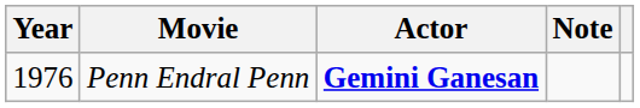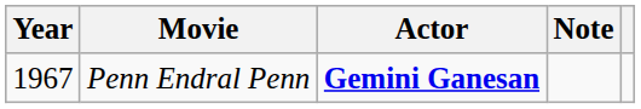 <table class="wikitable">
 <tr>
 <th>Year</th>
 <th>Movie</th>
 <th>Actor</th>
 <th>Note</th>
 <th class="unsortable"></th>
 </tr>
 <tr>
-<td>1976</td>
+<td>1967</td>
 <td><em>Penn Endral Penn</em></td>
 <td><strong><a href='#'>Gemini Ganesan</a></strong></td>
 <td></td>
 <td></td>
 </tr>
 </table>
